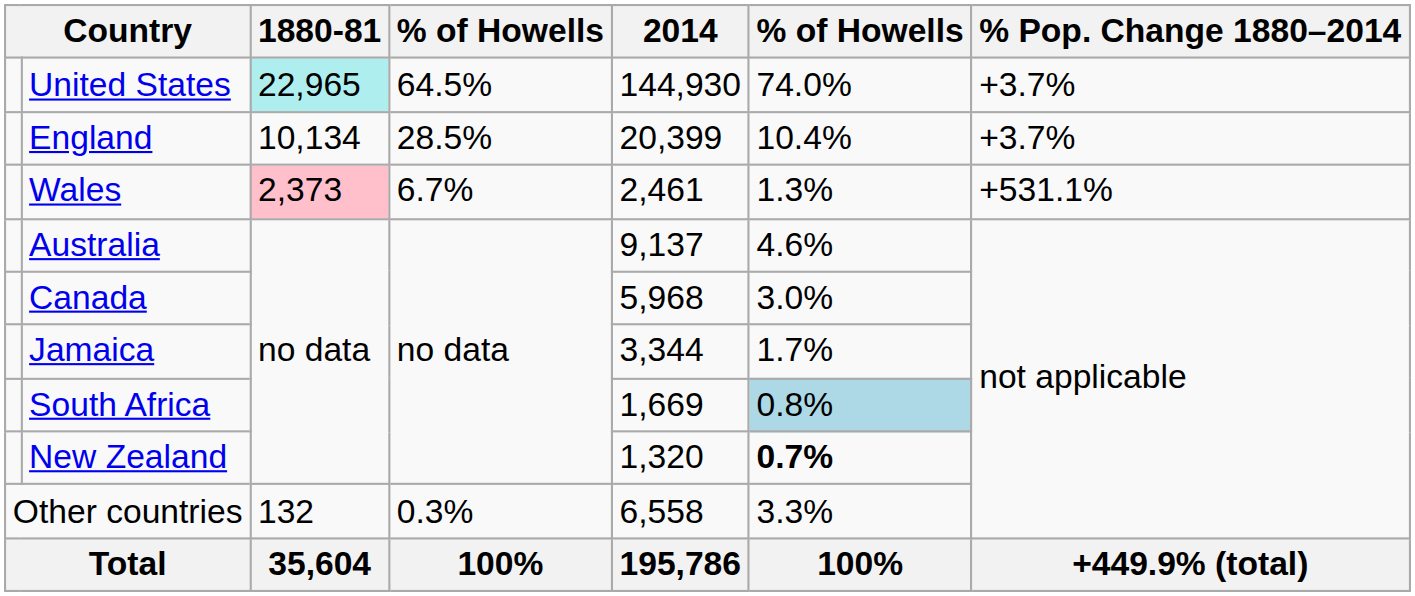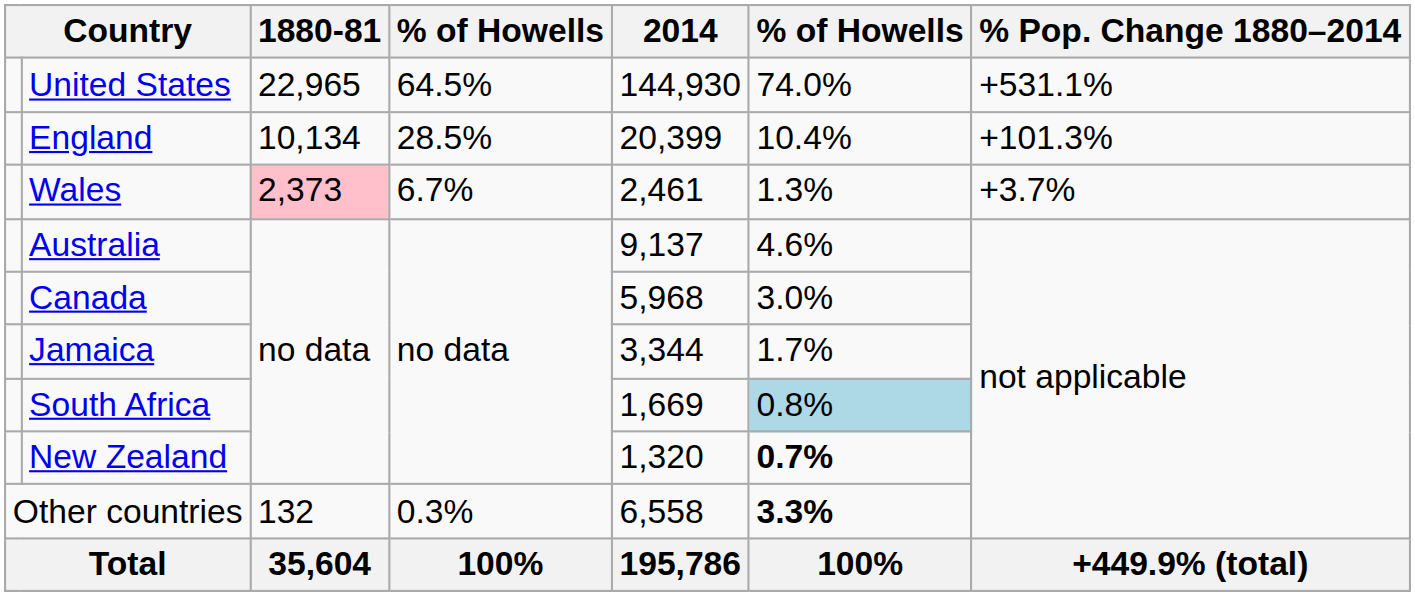 <table class="wikitable">
 <tr>
 <th colspan="2">Country</th>
 <th>1880-81</th>
 <th>% of Howells</th>
 <th>2014</th>
 <th>% of Howells</th>
 <th>% Pop. Change 1880–2014</th>
 </tr>
 <tr>
 <td></td>
 <td><a href='#'>United States</a></td>
-<td style="background: paleturquoise;">22,965</td>
+<td>22,965</td>
 <td>64.5%</td>
 <td>144,930</td>
 <td>74.0%</td>
-<td>+3.7%</td>
+<td>+531.1%</td>
 </tr>
 <tr>
 <td></td>
 <td><a href='#'>England</a></td>
 <td>10,134</td>
 <td>28.5%</td>
 <td>20,399</td>
 <td>10.4%</td>
-<td>+3.7%</td>
+<td>+101.3%</td>
 </tr>
 <tr>
 <td></td>
 <td><a href='#'>Wales</a></td>
 <td style="background: pink;">2,373</td>
 <td>6.7%</td>
 <td>2,461</td>
 <td>1.3%</td>
-<td>+531.1%</td>
+<td>+3.7%</td>
 </tr>
 <tr>
 <td></td>
 <td><a href='#'>Australia</a></td>
 <td rowspan="5">no data</td>
 <td rowspan="5">no data</td>
 <td>9,137</td>
 <td>4.6%</td>
 <td rowspan="6">not applicable</td>
 </tr>
 <tr>
 <td></td>
 <td><a href='#'>Canada</a></td>
 <td>5,968</td>
 <td>3.0%</td>
 </tr>
 <tr>
 <td></td>
 <td><a href='#'>Jamaica</a></td>
 <td>3,344</td>
 <td>1.7%</td>
 </tr>
 <tr>
 <td></td>
 <td><a href='#'>South Africa</a></td>
 <td>1,669</td>
 <td style="background: lightblue;">0.8%</td>
 </tr>
 <tr>
 <td></td>
 <td><a href='#'>New Zealand</a></td>
 <td>1,320</td>
 <td><strong>0.7%</strong></td>
 </tr>
 <tr>
 <td colspan="2">Other countries</td>
 <td>132</td>
 <td>0.3%</td>
 <td>6,558</td>
-<td>3.3%</td>
+<td><strong>3.3%</strong></td>
 </tr>
 <tr>
 <th colspan="2">Total</th>
 <th>35,604</th>
 <th>100%</th>
 <th>195,786</th>
 <th>100%</th>
 <th>+449.9% (total)</th>
 </tr>
 </table>
